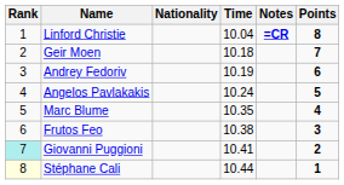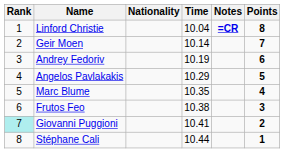 <table class="wikitable sortable" style="text-align:center">
 <tr>
 <th>Rank</th>
 <th>Name</th>
 <th>Nationality</th>
 <th>Time</th>
 <th>Notes</th>
 <th>Points</th>
 </tr>
 <tr>
 <td>1</td>
 <td align=left><a href='#'>Linford Christie</a></td>
 <td align=left></td>
 <td>10.04</td>
 <td><strong><a href='#'>=CR</a></strong></td>
 <td><strong>8</strong></td>
 </tr>
 <tr>
 <td>2</td>
 <td align=left><a href='#'>Geir Moen</a></td>
 <td align=left></td>
-<td>10.18</td>
+<td>10.14</td>
 <td></td>
 <td><strong>7</strong></td>
 </tr>
 <tr>
 <td>3</td>
 <td align=left><a href='#'>Andrey Fedoriv</a></td>
 <td align=left></td>
 <td>10.19</td>
 <td></td>
 <td><strong>6</strong></td>
 </tr>
 <tr>
 <td>4</td>
 <td align=left><a href='#'>Angelos Pavlakakis</a></td>
 <td align=left></td>
-<td>10.24</td>
+<td>10.29</td>
 <td></td>
 <td><strong>5</strong></td>
 </tr>
 <tr>
 <td>5</td>
 <td align=left><a href='#'>Marc Blume</a></td>
 <td align=left></td>
 <td>10.35</td>
 <td></td>
 <td><strong>4</strong></td>
 </tr>
 <tr>
 <td>6</td>
 <td align=left><a href='#'>Frutos Feo</a></td>
 <td align=left></td>
 <td>10.38</td>
 <td></td>
 <td><strong>3</strong></td>
 </tr>
 <tr>
 <td style="background: paleturquoise;">7</td>
 <td align=left><a href='#'>Giovanni Puggioni</a></td>
 <td align=left></td>
 <td>10.41</td>
 <td></td>
 <td><strong>2</strong></td>
 </tr>
 <tr>
-<td style="background: lightyellow;">8</td>
+<td>8</td>
 <td align=left><a href='#'>Stéphane Cali</a></td>
 <td align=left></td>
 <td>10.44</td>
 <td></td>
 <td><strong>1</strong></td>
 </tr>
 </table>
